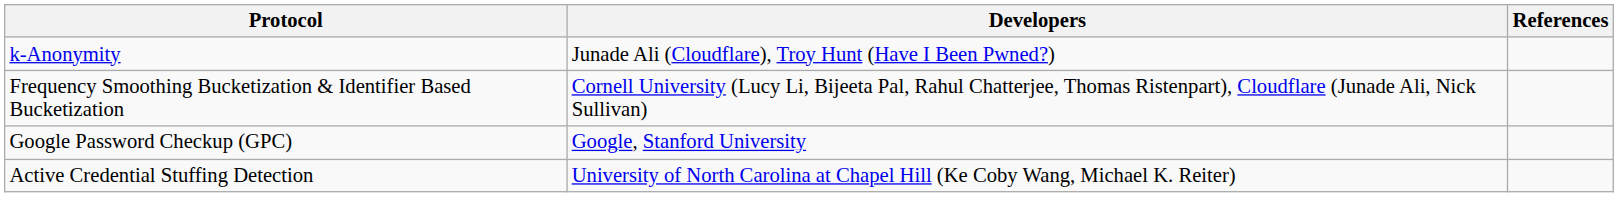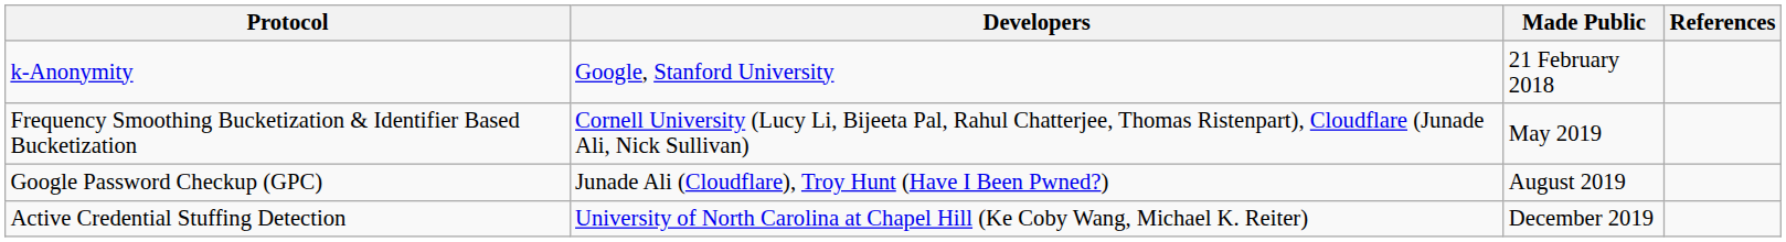 <table class="wikitable">
 <tr>
 <th>Protocol</th>
 <th>Developers</th>
+<th>Made Public</th>
 <th>References</th>
 </tr>
 <tr>
 <td><a href='#'>k-Anonymity</a></td>
-<td>Junade Ali (<a href='#'>Cloudflare</a>), <a href='#'>Troy Hunt</a> (<a href='#'>Have I Been Pwned?</a>)</td>
+<td><a href='#'>Google</a>, <a href='#'>Stanford University</a></td>
+<td>21 February 2018</td>
 <td></td>
 </tr>
 <tr>
 <td>Frequency Smoothing Bucketization & Identifier Based Bucketization</td>
 <td><a href='#'>Cornell University</a> (Lucy Li, Bijeeta Pal, Rahul Chatterjee, Thomas Ristenpart), <a href='#'>Cloudflare</a> (Junade Ali, Nick Sullivan)</td>
+<td>May 2019</td>
 <td></td>
 </tr>
 <tr>
 <td>Google Password Checkup (GPC)</td>
-<td><a href='#'>Google</a>, <a href='#'>Stanford University</a></td>
+<td>Junade Ali (<a href='#'>Cloudflare</a>), <a href='#'>Troy Hunt</a> (<a href='#'>Have I Been Pwned?</a>)</td>
+<td>August 2019</td>
 <td></td>
 </tr>
 <tr>
 <td>Active Credential Stuffing Detection</td>
 <td><a href='#'>University of North Carolina at Chapel Hill</a> (Ke Coby Wang, Michael K. Reiter)</td>
+<td>December 2019</td>
 <td></td>
 </tr>
 </table>
